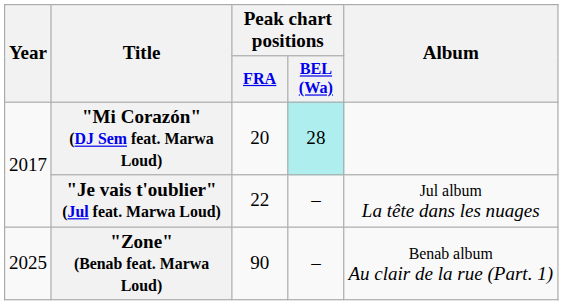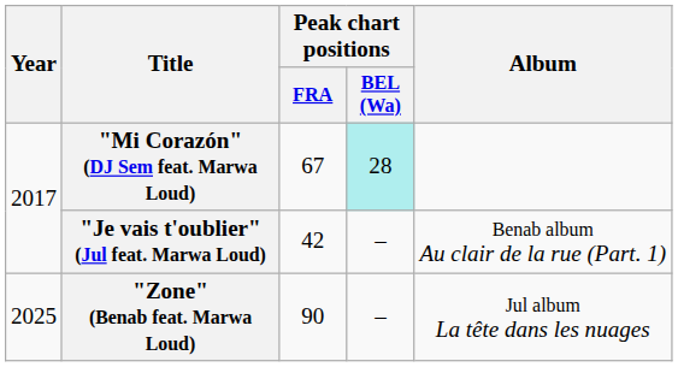 <table class="wikitable plainrowheaders" style="text-align:center;">
 <tr>
 <th scope=col rowspan=2 style="width:1em;">Year</th>
 <th scope=col rowspan=2 style="width:9em;">Title</th>
 <th scope=col colspan=2>Peak chart positions</th>
 <th scope=col rowspan=2>Album</th>
 </tr>
 <tr>
 <th scope=col style="width:3em;font-size:85%;"><a href='#'>FRA</a><br></th>
 <th scope=col style="width:3em;font-size:85%;"><a href='#'>BEL<br>(Wa)</a><br></th>
 </tr>
 <tr>
 <td rowspan=2>2017</td>
 <th scope=row>"Mi Corazón"<br><small>(<a href='#'>DJ Sem</a> feat. Marwa Loud)</small></th>
-<td>20</td>
+<td>67</td>
 <td style="background: paleturquoise;">28</td>
 <td></td>
 </tr>
 <tr>
 <th scope=row>"Je vais t'oublier"<br><small>(<a href='#'>Jul</a> feat. Marwa Loud)</small></th>
-<td>22</td>
+<td>42</td>
 <td>–</td>
-<td><small>Jul album</small><br><em>La tête dans les nuages</em></td>
+<td><small>Benab album</small><br><em>Au clair de la rue (Part. 1)</em></td>
 </tr>
 <tr>
 <td>2025</td>
 <th scope=row>"Zone"<br><small>(Benab feat. Marwa Loud)</small></th>
 <td>90</td>
 <td>–</td>
-<td><small>Benab album</small><br><em>Au clair de la rue (Part. 1)</em></td>
+<td><small>Jul album</small><br><em>La tête dans les nuages</em></td>
 </tr>
 </table>
